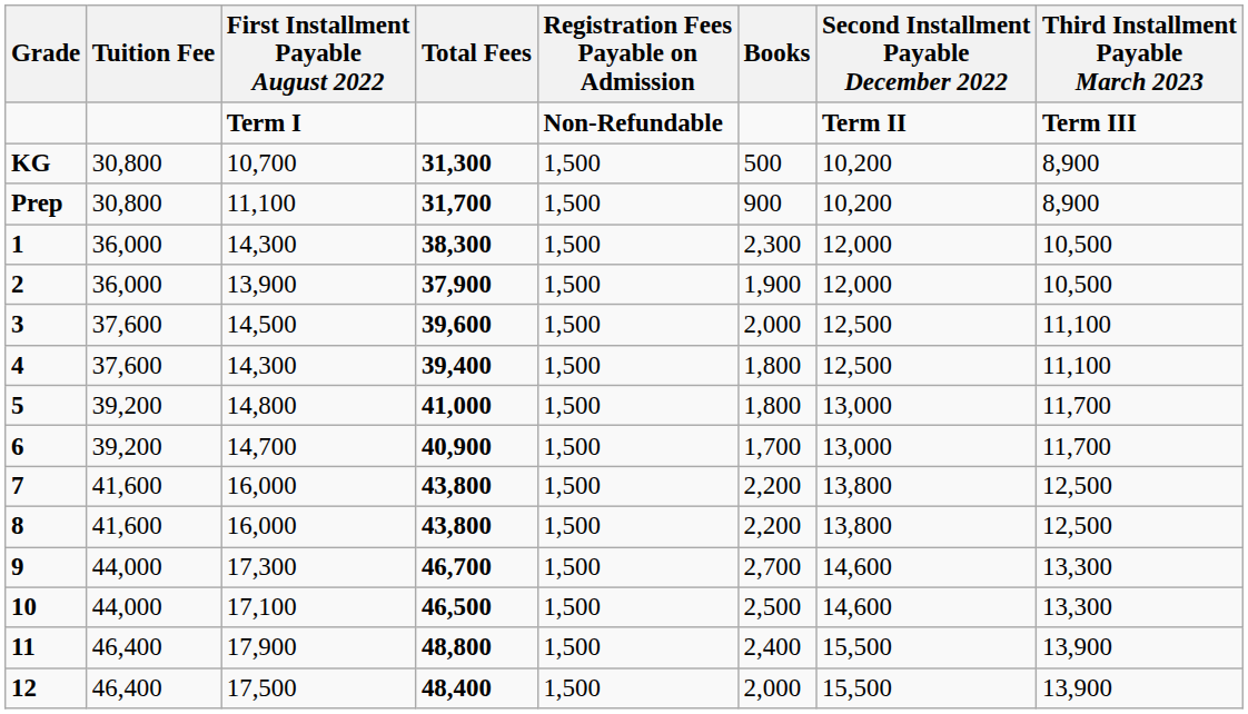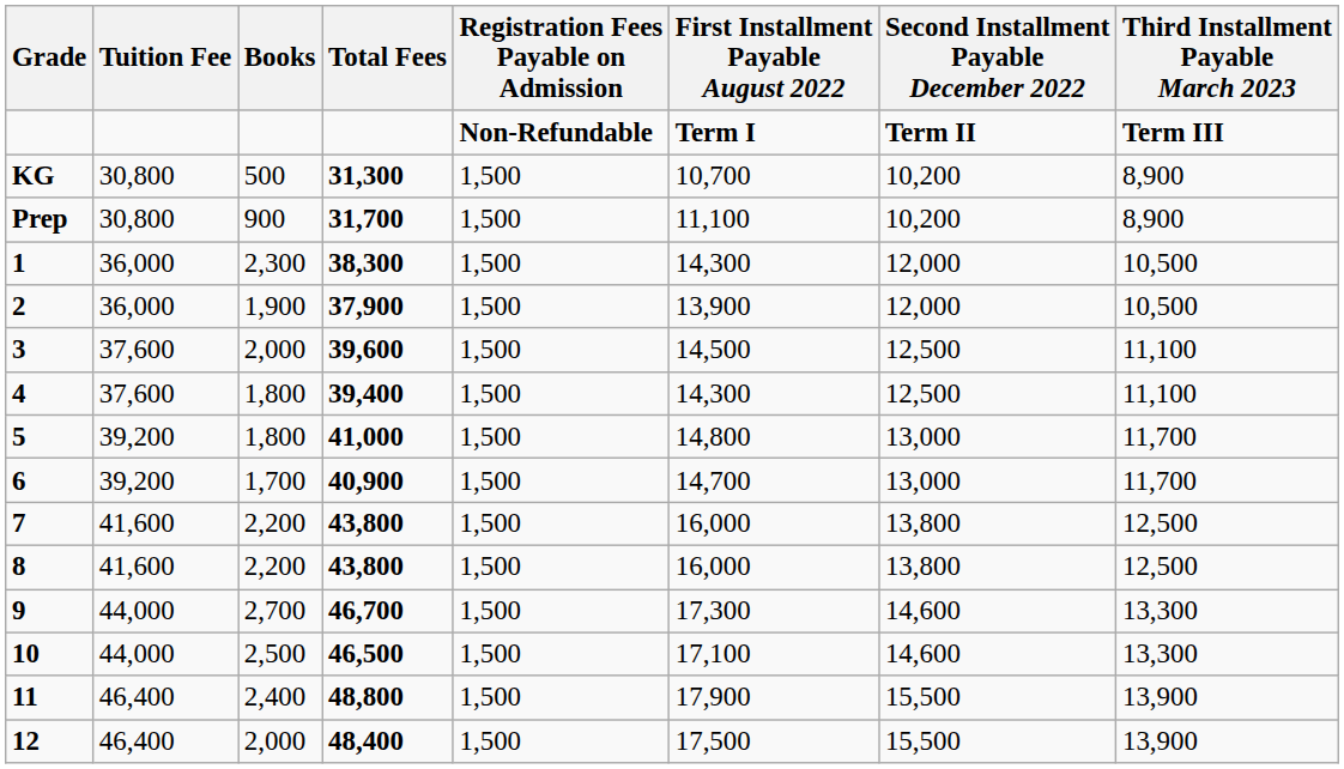 <table class="wikitable">
 <tr>
 <th>Grade</th>
 <th>Tuition Fee</th>
-<th>First Installment<br>Payable<br><em>August 2022</em></th>
+<th>Books</th>
 <th>Total Fees</th>
 <th>Registration Fees<br>Payable on<br>Admission</th>
-<th>Books</th>
+<th>First Installment<br>Payable<br><em>August 2022</em></th>
 <th>Second Installment<br>Payable<br><em>December 2022</em></th>
 <th>Third Installment<br>Payable<br><em>March 2023</em></th>
 </tr>
 <tr>
 <td></td>
 <td></td>
-<td><strong>Term I</strong></td>
+<td></td>
 <td></td>
 <td><strong>Non-Refundable</strong></td>
-<td></td>
+<td><strong>Term I</strong></td>
 <td><strong>Term II</strong></td>
 <td><strong>Term III</strong></td>
 </tr>
 <tr>
 <td><strong>KG</strong></td>
 <td>30,800</td>
-<td>10,700</td>
+<td>500</td>
 <td><strong>31,300</strong></td>
 <td>1,500</td>
-<td>500</td>
+<td>10,700</td>
 <td>10,200</td>
 <td>8,900</td>
 </tr>
 <tr>
 <td><strong>Prep</strong></td>
 <td>30,800</td>
-<td>11,100</td>
+<td>900</td>
 <td><strong>31,700</strong></td>
 <td>1,500</td>
-<td>900</td>
+<td>11,100</td>
 <td>10,200</td>
 <td>8,900</td>
 </tr>
 <tr>
 <td><strong>1</strong></td>
 <td>36,000</td>
-<td>14,300</td>
+<td>2,300</td>
 <td><strong>38,300</strong></td>
 <td>1,500</td>
-<td>2,300</td>
+<td>14,300</td>
 <td>12,000</td>
 <td>10,500</td>
 </tr>
 <tr>
 <td><strong>2</strong></td>
 <td>36,000</td>
-<td>13,900</td>
+<td>1,900</td>
 <td><strong>37,900</strong></td>
 <td>1,500</td>
-<td>1,900</td>
+<td>13,900</td>
 <td>12,000</td>
 <td>10,500</td>
 </tr>
 <tr>
 <td><strong>3</strong></td>
 <td>37,600</td>
-<td>14,500</td>
+<td>2,000</td>
 <td><strong>39,600</strong></td>
 <td>1,500</td>
-<td>2,000</td>
+<td>14,500</td>
 <td>12,500</td>
 <td>11,100</td>
 </tr>
 <tr>
 <td><strong>4</strong></td>
 <td>37,600</td>
-<td>14,300</td>
+<td>1,800</td>
 <td><strong>39,400</strong></td>
 <td>1,500</td>
-<td>1,800</td>
+<td>14,300</td>
 <td>12,500</td>
 <td>11,100</td>
 </tr>
 <tr>
 <td><strong>5</strong></td>
 <td>39,200</td>
-<td>14,800</td>
+<td>1,800</td>
 <td><strong>41,000</strong></td>
 <td>1,500</td>
-<td>1,800</td>
+<td>14,800</td>
 <td>13,000</td>
 <td>11,700</td>
 </tr>
 <tr>
 <td><strong>6</strong></td>
 <td>39,200</td>
-<td>14,700</td>
+<td>1,700</td>
 <td><strong>40,900</strong></td>
 <td>1,500</td>
-<td>1,700</td>
+<td>14,700</td>
 <td>13,000</td>
 <td>11,700</td>
 </tr>
 <tr>
 <td><strong>7</strong></td>
 <td>41,600</td>
-<td>16,000</td>
+<td>2,200</td>
 <td><strong>43,800</strong></td>
 <td>1,500</td>
-<td>2,200</td>
+<td>16,000</td>
 <td>13,800</td>
 <td>12,500</td>
 </tr>
 <tr>
 <td><strong>8</strong></td>
 <td>41,600</td>
-<td>16,000</td>
+<td>2,200</td>
 <td><strong>43,800</strong></td>
 <td>1,500</td>
-<td>2,200</td>
+<td>16,000</td>
 <td>13,800</td>
 <td>12,500</td>
 </tr>
 <tr>
 <td><strong>9</strong></td>
 <td>44,000</td>
-<td>17,300</td>
+<td>2,700</td>
 <td><strong>46,700</strong></td>
 <td>1,500</td>
-<td>2,700</td>
+<td>17,300</td>
 <td>14,600</td>
 <td>13,300</td>
 </tr>
 <tr>
 <td><strong>10</strong></td>
 <td>44,000</td>
-<td>17,100</td>
+<td>2,500</td>
 <td><strong>46,500</strong></td>
 <td>1,500</td>
-<td>2,500</td>
+<td>17,100</td>
 <td>14,600</td>
 <td>13,300</td>
 </tr>
 <tr>
 <td><strong>11</strong></td>
 <td>46,400</td>
-<td>17,900</td>
+<td>2,400</td>
 <td><strong>48,800</strong></td>
 <td>1,500</td>
-<td>2,400</td>
+<td>17,900</td>
 <td>15,500</td>
 <td>13,900</td>
 </tr>
 <tr>
 <td><strong>12</strong></td>
 <td>46,400</td>
-<td>17,500</td>
+<td>2,000</td>
 <td><strong>48,400</strong></td>
 <td>1,500</td>
-<td>2,000</td>
+<td>17,500</td>
 <td>15,500</td>
 <td>13,900</td>
 </tr>
 </table>
